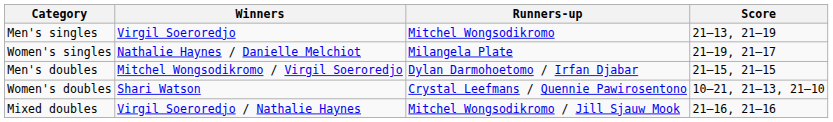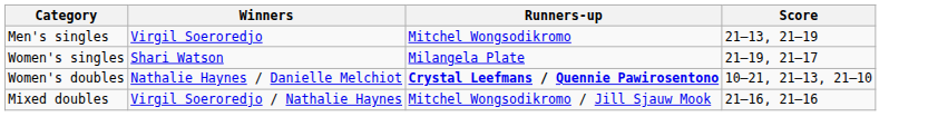 <table class=wikitable style="white-space:nowrap;">
 <tr>
 <th>Category</th>
 <th>Winners</th>
 <th>Runners-up</th>
 <th>Score</th>
 </tr>
 <tr>
 <td>Men's singles</td>
 <td>  <a href='#'>Virgil Soeroredjo</a></td>
 <td>  <a href='#'>Mitchel Wongsodikromo</a></td>
 <td>21–13, 21–19</td>
 </tr>
 <tr>
 <td>Women's singles</td>
-<td>  <a href='#'>Nathalie Haynes</a> / <a href='#'>Danielle Melchiot</a></td>
+<td>  <a href='#'>Shari Watson</a></td>
 <td>  <a href='#'>Milangela Plate</a></td>
 <td>21–19, 21–17</td>
 </tr>
 <tr>
-<td>Men's doubles</td>
-<td>  <a href='#'>Mitchel Wongsodikromo</a> / <a href='#'>Virgil Soeroredjo</a></td>
-<td>  <a href='#'>Dylan Darmohoetomo</a> / <a href='#'>Irfan Djabar</a></td>
-<td>21–15, 21–15</td>
-</tr>
-<tr>
 <td>Women's doubles</td>
-<td>  <a href='#'>Shari Watson</a></td>
-<td>  <a href='#'>Crystal Leefmans</a> / <a href='#'>Quennie Pawirosentono</a></td>
+<td>  <a href='#'>Nathalie Haynes</a> / <a href='#'>Danielle Melchiot</a></td>
+<td><strong>  <a href='#'>Crystal Leefmans</a> / <a href='#'>Quennie Pawirosentono</a></strong></td>
 <td>10–21, 21–13, 21–10</td>
 </tr>
 <tr>
 <td>Mixed doubles</td>
 <td>  <a href='#'>Virgil Soeroredjo</a> / <a href='#'>Nathalie Haynes</a></td>
 <td>  <a href='#'>Mitchel Wongsodikromo</a> / <a href='#'>Jill Sjauw Mook</a></td>
 <td>21–16, 21–16</td>
 </tr>
 </table>
